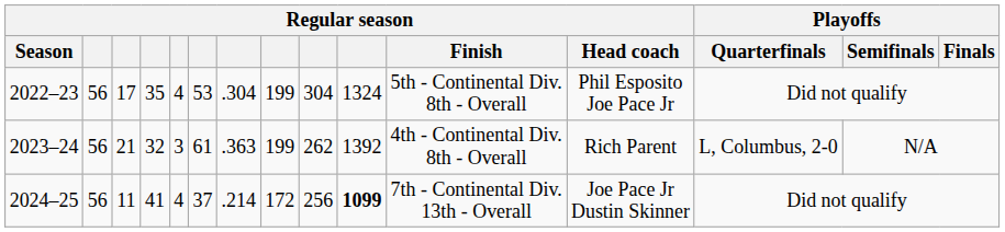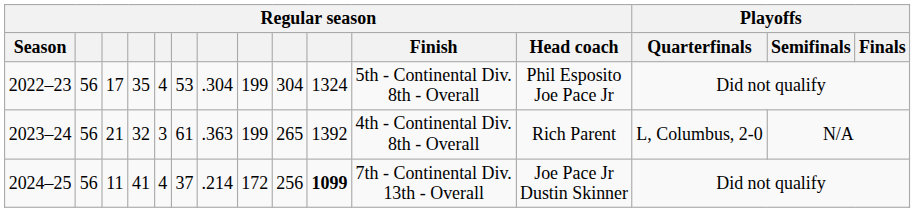 <table class="wikitable" style="text-align:center">
 <tr>
 <th colspan="12">Regular season</th>
 <th colspan="3">Playoffs</th>
 </tr>
 <tr>
 <th>Season</th>
 <th></th>
 <th></th>
 <th></th>
 <th></th>
 <th></th>
 <th></th>
 <th></th>
 <th></th>
 <th></th>
 <th>Finish</th>
 <th>Head coach</th>
 <th>Quarterfinals</th>
 <th>Semifinals</th>
 <th>Finals</th>
 </tr>
 <tr>
 <td>2022–23</td>
 <td>56</td>
 <td>17</td>
 <td>35</td>
 <td>4</td>
 <td>53</td>
 <td>.304</td>
 <td>199</td>
 <td>304</td>
 <td>1324</td>
 <td>5th - Continental Div.<br>8th - Overall</td>
 <td>Phil Esposito<br>Joe Pace Jr</td>
 <td colspan="3">Did not qualify</td>
 </tr>
 <tr>
 <td>2023–24</td>
 <td>56</td>
 <td>21</td>
 <td>32</td>
 <td>3</td>
 <td>61</td>
 <td>.363</td>
 <td>199</td>
-<td>262</td>
+<td>265</td>
 <td>1392</td>
 <td>4th - Continental Div.<br>8th - Overall</td>
 <td>Rich Parent</td>
 <td>L, Columbus, 2-0</td>
 <td colspan="2">N/A</td>
 </tr>
 <tr>
 <td>2024–25</td>
 <td>56</td>
 <td>11</td>
 <td>41</td>
 <td>4</td>
 <td>37</td>
 <td>.214</td>
 <td>172</td>
 <td>256</td>
 <td><strong>1099</strong></td>
 <td>7th - Continental Div.<br>13th - Overall</td>
 <td>Joe Pace Jr<br>Dustin Skinner</td>
 <td colspan="3">Did not qualify</td>
 </tr>
 </table>
